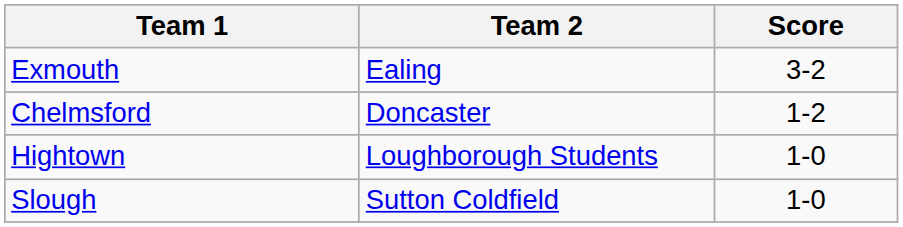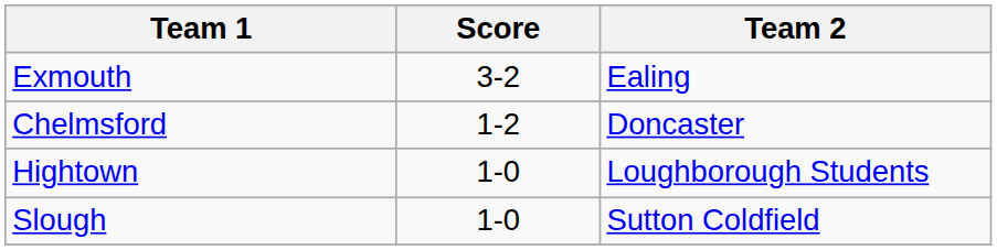 <table class="wikitable" style="font-size: 100%">
 <tr>
 <th width=200>Team 1</th>
+<th width=100>Score</th>
 <th width=200>Team 2</th>
-<th width=100>Score</th>
 </tr>
 <tr>
 <td><a href='#'>Exmouth</a></td>
+<td align=center>3-2</td>
 <td><a href='#'>Ealing</a></td>
-<td align=center>3-2</td>
 </tr>
 <tr>
 <td><a href='#'>Chelmsford</a></td>
+<td align=center>1-2</td>
 <td><a href='#'>Doncaster</a></td>
-<td align=center>1-2</td>
 </tr>
 <tr>
 <td><a href='#'>Hightown</a></td>
+<td align=center>1-0</td>
 <td><a href='#'>Loughborough Students</a></td>
-<td align=center>1-0</td>
 </tr>
 <tr>
 <td><a href='#'>Slough</a></td>
+<td align=center>1-0</td>
 <td><a href='#'>Sutton Coldfield</a></td>
-<td align=center>1-0</td>
 </tr>
 </table>
